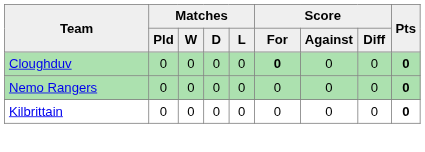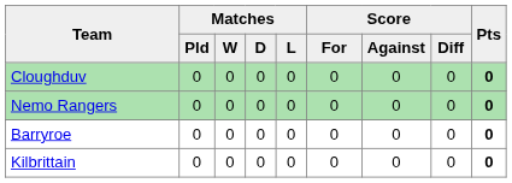 <table style=border-collapse:collapse border=1 cellspacing=0 cellpadding=5>
 <tr align=center bgcolor=#efefef>
 <th rowspan=2 width=165>Team</th>
 <th colspan=4>Matches</th>
 <th colspan=3>Score</th>
 <th rowspan=2width=20>Pts</th>
 </tr>
 <tr align=center bgcolor=#efefef>
 <th width=20>Pld</th>
 <th width=20>W</th>
 <th width=20>D</th>
 <th width=20>L</th>
 <th width=45>For</th>
 <th width=45>Against</th>
 <th width=30>Diff</th>
 </tr>
 <tr align=center style="background:#ACE1AF;">
 <td style="text-align:left;"><a href='#'>Cloughduv</a></td>
 <td>0</td>
 <td>0</td>
 <td>0</td>
 <td>0</td>
-<td><strong>0</strong></td>
+<td>0</td>
 <td>0</td>
 <td>0</td>
 <td><strong>0</strong></td>
 </tr>
 <tr align=center style="background:#ACE1AF;">
 <td style="text-align:left;"><a href='#'>Nemo Rangers</a></td>
+<td>0</td>
+<td>0</td>
+<td>0</td>
+<td>0</td>
+<td>0</td>
+<td>0</td>
+<td>0</td>
+<td><strong>0</strong></td>
+</tr>
+<tr align=center>
+<td style="text-align:left;"><a href='#'>Barryroe</a></td>
 <td>0</td>
 <td>0</td>
 <td>0</td>
 <td>0</td>
 <td>0</td>
 <td>0</td>
 <td>0</td>
 <td><strong>0</strong></td>
 </tr>
 <tr align=center>
 <td style="text-align:left;"><a href='#'>Kilbrittain</a></td>
 <td>0</td>
 <td>0</td>
 <td>0</td>
 <td>0</td>
 <td>0</td>
 <td>0</td>
 <td>0</td>
 <td><strong>0</strong></td>
 </tr>
 </table>
